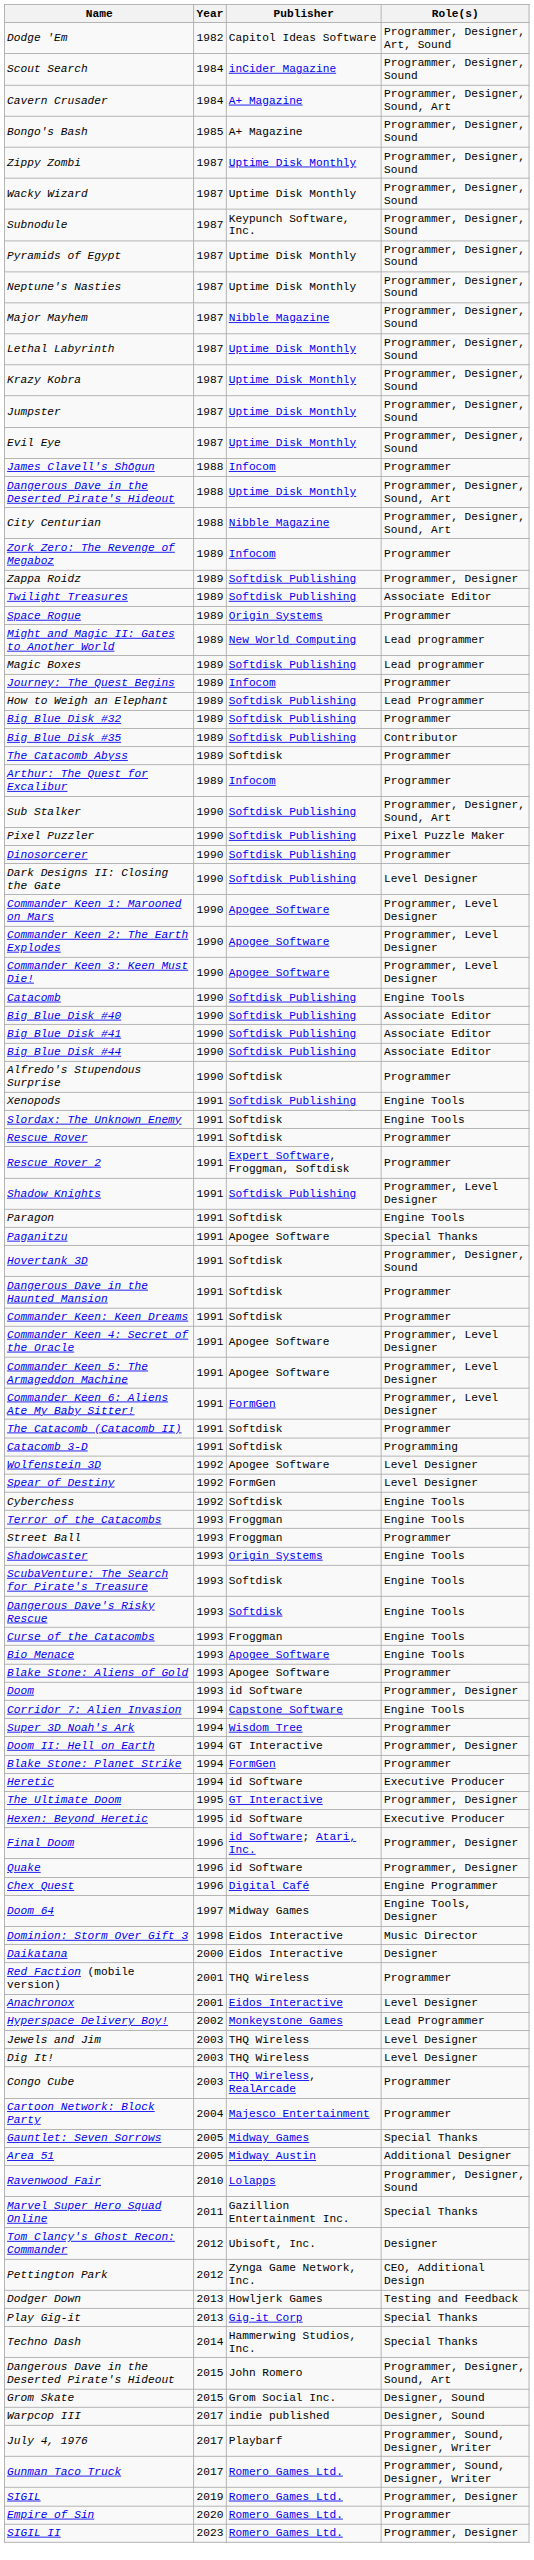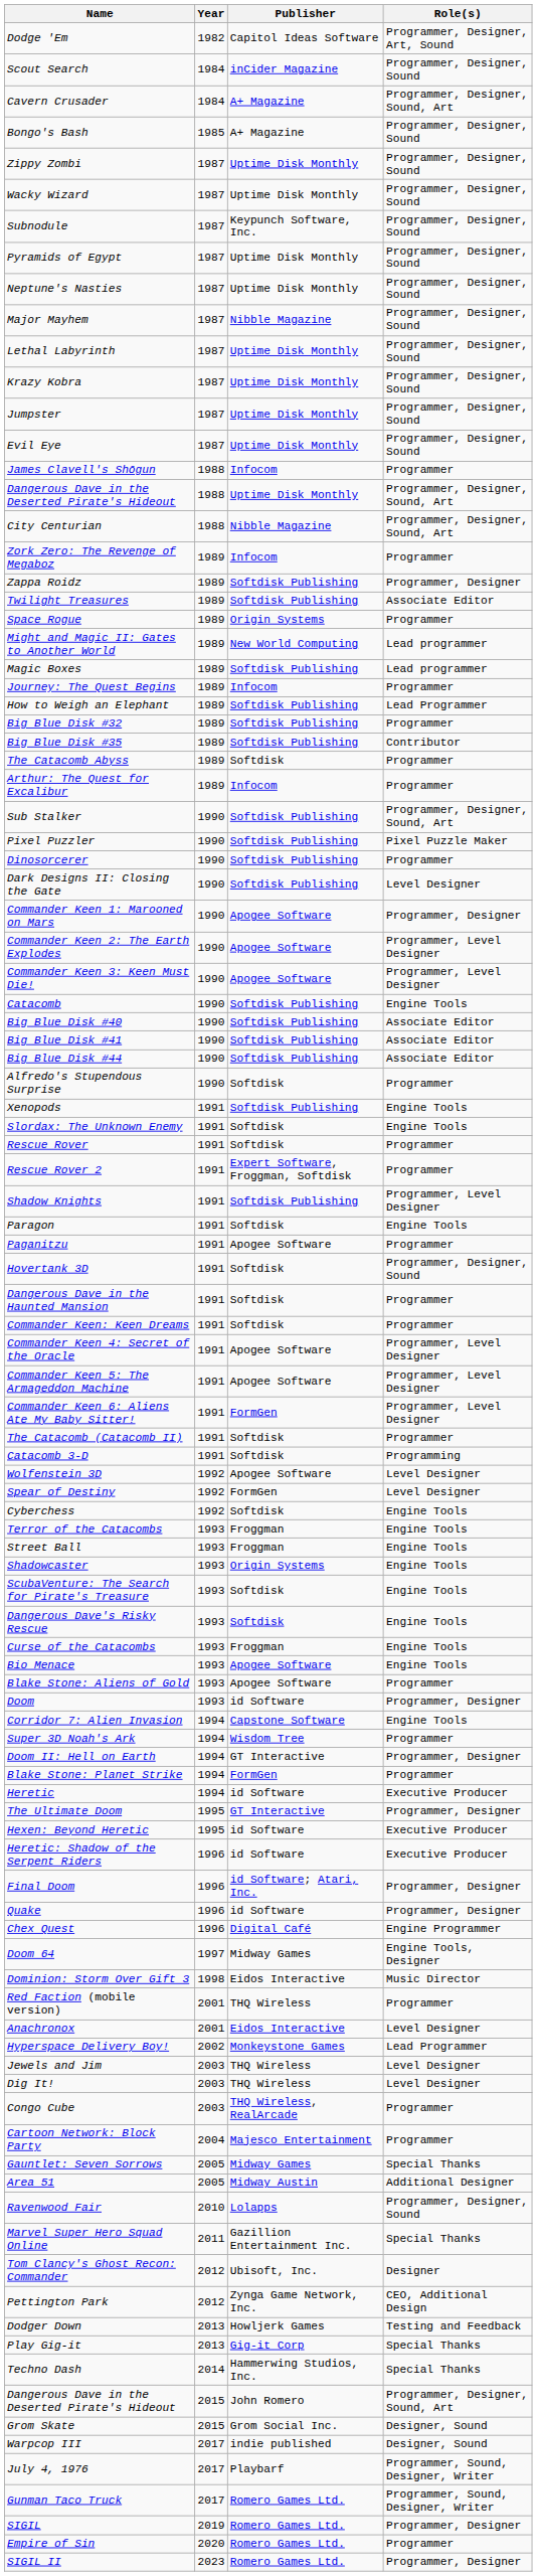 <table class="wikitable sortable" border="1">
 <tr>
 <th scope="col">Name</th>
 <th scope="col">Year</th>
 <th scope="col">Publisher</th>
 <th scope="col">Role(s)</th>
 </tr>
 <tr>
 <td><em>Dodge 'Em</em></td>
 <td>1982</td>
 <td>Capitol Ideas Software</td>
 <td>Programmer, Designer, Art, Sound</td>
 </tr>
 <tr>
 <td><em>Scout Search</em></td>
 <td>1984</td>
 <td><a href='#'>inCider Magazine</a></td>
 <td>Programmer, Designer, Sound</td>
 </tr>
 <tr>
 <td><em>Cavern Crusader</em></td>
 <td>1984</td>
 <td><a href='#'>A+ Magazine</a></td>
 <td>Programmer, Designer, Sound, Art</td>
 </tr>
 <tr>
 <td><em>Bongo's Bash</em></td>
 <td>1985</td>
 <td>A+ Magazine</td>
 <td>Programmer, Designer, Sound</td>
 </tr>
 <tr>
 <td><em>Zippy Zombi</em></td>
 <td>1987</td>
 <td><a href='#'>Uptime Disk Monthly</a></td>
 <td>Programmer, Designer, Sound</td>
 </tr>
 <tr>
 <td><em>Wacky Wizard</em></td>
 <td>1987</td>
 <td>Uptime Disk Monthly</td>
 <td>Programmer, Designer, Sound</td>
 </tr>
 <tr>
 <td><em>Subnodule</em></td>
 <td>1987</td>
 <td>Keypunch Software, Inc.</td>
 <td>Programmer, Designer, Sound</td>
 </tr>
 <tr>
 <td><em>Pyramids of Egypt</em></td>
 <td>1987</td>
 <td>Uptime Disk Monthly</td>
 <td>Programmer, Designer, Sound</td>
 </tr>
 <tr>
 <td><em>Neptune's Nasties</em></td>
 <td>1987</td>
 <td>Uptime Disk Monthly</td>
 <td>Programmer, Designer, Sound</td>
 </tr>
 <tr>
 <td><em>Major Mayhem</em></td>
 <td>1987</td>
 <td><a href='#'>Nibble Magazine</a></td>
 <td>Programmer, Designer, Sound</td>
 </tr>
 <tr>
 <td><em>Lethal Labyrinth</em></td>
 <td>1987</td>
 <td><a href='#'>Uptime Disk Monthly</a></td>
 <td>Programmer, Designer, Sound</td>
 </tr>
 <tr>
 <td><em>Krazy Kobra</em></td>
 <td>1987</td>
 <td><a href='#'>Uptime Disk Monthly</a></td>
 <td>Programmer, Designer, Sound</td>
 </tr>
 <tr>
 <td><em>Jumpster</em></td>
 <td>1987</td>
 <td><a href='#'>Uptime Disk Monthly</a></td>
 <td>Programmer, Designer, Sound</td>
 </tr>
 <tr>
 <td><em>Evil Eye</em></td>
 <td>1987</td>
 <td><a href='#'>Uptime Disk Monthly</a></td>
 <td>Programmer, Designer, Sound</td>
 </tr>
 <tr>
 <td><em><a href='#'>James Clavell's Shōgun</a></em></td>
 <td>1988</td>
 <td><a href='#'>Infocom</a></td>
 <td>Programmer</td>
 </tr>
 <tr>
 <td><em><a href='#'>Dangerous Dave in the Deserted Pirate's Hideout</a></em></td>
 <td>1988</td>
 <td><a href='#'>Uptime Disk Monthly</a></td>
 <td>Programmer, Designer, Sound, Art</td>
 </tr>
 <tr>
 <td><em>City Centurian</em></td>
 <td>1988</td>
 <td><a href='#'>Nibble Magazine</a></td>
 <td>Programmer, Designer, Sound, Art</td>
 </tr>
 <tr>
 <td><em><a href='#'>Zork Zero: The Revenge of Megaboz</a></em></td>
 <td>1989</td>
 <td><a href='#'>Infocom</a></td>
 <td>Programmer</td>
 </tr>
 <tr>
 <td><em>Zappa Roidz</em></td>
 <td>1989</td>
 <td><a href='#'>Softdisk Publishing</a></td>
 <td>Programmer, Designer</td>
 </tr>
 <tr>
 <td><em><a href='#'>Twilight Treasures</a></em></td>
 <td>1989</td>
 <td><a href='#'>Softdisk Publishing</a></td>
 <td>Associate Editor</td>
 </tr>
 <tr>
 <td><em><a href='#'>Space Rogue</a></em></td>
 <td>1989</td>
 <td><a href='#'>Origin Systems</a></td>
 <td>Programmer</td>
 </tr>
 <tr>
 <td><em><a href='#'>Might and Magic II: Gates to Another World</a></em></td>
 <td>1989</td>
 <td><a href='#'>New World Computing</a></td>
 <td>Lead programmer</td>
 </tr>
 <tr>
 <td><em>Magic Boxes</em></td>
 <td>1989</td>
 <td><a href='#'>Softdisk Publishing</a></td>
 <td>Lead programmer</td>
 </tr>
 <tr>
 <td><em><a href='#'>Journey: The Quest Begins</a></em></td>
 <td>1989</td>
 <td><a href='#'>Infocom</a></td>
 <td>Programmer</td>
 </tr>
 <tr>
 <td><em>How to Weigh an Elephant</em></td>
 <td>1989</td>
 <td><a href='#'>Softdisk Publishing</a></td>
 <td>Lead Programmer</td>
 </tr>
 <tr>
 <td><em><a href='#'>Big Blue Disk #32</a></em></td>
 <td>1989</td>
 <td><a href='#'>Softdisk Publishing</a></td>
 <td>Programmer</td>
 </tr>
 <tr>
 <td><em><a href='#'>Big Blue Disk #35</a></em></td>
 <td>1989</td>
 <td><a href='#'>Softdisk Publishing</a></td>
 <td>Contributor</td>
 </tr>
 <tr>
 <td><em><a href='#'>The Catacomb Abyss</a></em></td>
 <td>1989</td>
 <td>Softdisk</td>
 <td>Programmer</td>
 </tr>
 <tr>
 <td><em><a href='#'>Arthur: The Quest for Excalibur</a></em></td>
 <td>1989</td>
 <td><a href='#'>Infocom</a></td>
 <td>Programmer</td>
 </tr>
 <tr>
 <td><em>Sub Stalker</em></td>
 <td>1990</td>
 <td><a href='#'>Softdisk Publishing</a></td>
 <td>Programmer, Designer, Sound, Art</td>
 </tr>
 <tr>
 <td><em>Pixel Puzzler</em></td>
 <td>1990</td>
 <td><a href='#'>Softdisk Publishing</a></td>
 <td>Pixel Puzzle Maker</td>
 </tr>
 <tr>
 <td><em><a href='#'>Dinosorcerer</a></em></td>
 <td>1990</td>
 <td><a href='#'>Softdisk Publishing</a></td>
 <td>Programmer</td>
 </tr>
 <tr>
 <td><em>Dark Designs II: Closing the Gate</em></td>
 <td>1990</td>
 <td><a href='#'>Softdisk Publishing</a></td>
 <td>Level Designer</td>
 </tr>
 <tr>
 <td><em><a href='#'>Commander Keen 1: Marooned on Mars</a></em></td>
 <td>1990</td>
 <td><a href='#'>Apogee Software</a></td>
-<td>Programmer, Level Designer</td>
+<td>Programmer, Designer</td>
 </tr>
 <tr>
 <td><em><a href='#'>Commander Keen 2: The Earth Explodes</a></em></td>
 <td>1990</td>
 <td><a href='#'>Apogee Software</a></td>
 <td>Programmer, Level Designer</td>
 </tr>
 <tr>
 <td><em><a href='#'>Commander Keen 3: Keen Must Die!</a></em></td>
 <td>1990</td>
 <td><a href='#'>Apogee Software</a></td>
 <td>Programmer, Level Designer</td>
 </tr>
 <tr>
 <td><em><a href='#'>Catacomb</a></em></td>
 <td>1990</td>
 <td><a href='#'>Softdisk Publishing</a></td>
 <td>Engine Tools</td>
 </tr>
 <tr>
 <td><em><a href='#'>Big Blue Disk #40</a></em></td>
 <td>1990</td>
 <td><a href='#'>Softdisk Publishing</a></td>
 <td>Associate Editor</td>
 </tr>
 <tr>
 <td><em><a href='#'>Big Blue Disk #41</a></em></td>
 <td>1990</td>
 <td><a href='#'>Softdisk Publishing</a></td>
 <td>Associate Editor</td>
 </tr>
 <tr>
 <td><em><a href='#'>Big Blue Disk #44</a></em></td>
 <td>1990</td>
 <td><a href='#'>Softdisk Publishing</a></td>
 <td>Associate Editor</td>
 </tr>
 <tr>
 <td><em>Alfredo's Stupendous Surprise</em></td>
 <td>1990</td>
 <td>Softdisk</td>
 <td>Programmer</td>
 </tr>
 <tr>
 <td><em>Xenopods</em></td>
 <td>1991</td>
 <td><a href='#'>Softdisk Publishing</a></td>
 <td>Engine Tools</td>
 </tr>
 <tr>
 <td><em><a href='#'>Slordax: The Unknown Enemy</a></em></td>
 <td>1991</td>
 <td>Softdisk</td>
 <td>Engine Tools</td>
 </tr>
 <tr>
 <td><em><a href='#'>Rescue Rover</a></em></td>
 <td>1991</td>
 <td>Softdisk</td>
 <td>Programmer</td>
 </tr>
 <tr>
 <td><em><a href='#'>Rescue Rover 2</a></em></td>
 <td>1991</td>
 <td><a href='#'>Expert Software</a>, Froggman, Softdisk</td>
 <td>Programmer</td>
 </tr>
 <tr>
 <td><em><a href='#'>Shadow Knights</a></em></td>
 <td>1991</td>
 <td><a href='#'>Softdisk Publishing</a></td>
 <td>Programmer, Level Designer</td>
 </tr>
 <tr>
 <td><em>Paragon</em></td>
 <td>1991</td>
 <td>Softdisk</td>
 <td>Engine Tools</td>
 </tr>
 <tr>
 <td><em><a href='#'>Paganitzu</a></em></td>
 <td>1991</td>
 <td>Apogee Software</td>
-<td>Special Thanks</td>
+<td>Programmer</td>
 </tr>
 <tr>
 <td><em><a href='#'>Hovertank 3D</a></em></td>
 <td>1991</td>
 <td>Softdisk</td>
 <td>Programmer, Designer, Sound</td>
 </tr>
 <tr>
 <td><em><a href='#'>Dangerous Dave in the Haunted Mansion</a></em></td>
 <td>1991</td>
 <td>Softdisk</td>
 <td>Programmer</td>
 </tr>
 <tr>
 <td><em><a href='#'>Commander Keen: Keen Dreams</a></em></td>
 <td>1991</td>
 <td>Softdisk</td>
 <td>Programmer</td>
 </tr>
 <tr>
 <td><em><a href='#'>Commander Keen 4: Secret of the Oracle</a></em></td>
 <td>1991</td>
 <td>Apogee Software</td>
 <td>Programmer, Level Designer</td>
 </tr>
 <tr>
 <td><em><a href='#'>Commander Keen 5: The Armageddon Machine</a></em></td>
 <td>1991</td>
 <td>Apogee Software</td>
 <td>Programmer, Level Designer</td>
 </tr>
 <tr>
 <td><em><a href='#'>Commander Keen 6: Aliens Ate My Baby Sitter!</a></em></td>
 <td>1991</td>
 <td><a href='#'>FormGen</a></td>
 <td>Programmer, Level Designer</td>
 </tr>
 <tr>
 <td><em><a href='#'>The Catacomb (Catacomb II)</a></em></td>
 <td>1991</td>
 <td>Softdisk</td>
 <td>Programmer</td>
 </tr>
 <tr>
 <td><em><a href='#'>Catacomb 3-D</a></em></td>
 <td>1991</td>
 <td>Softdisk</td>
 <td>Programming</td>
 </tr>
 <tr>
 <td><em><a href='#'>Wolfenstein 3D</a></em></td>
 <td>1992</td>
 <td>Apogee Software</td>
 <td>Level Designer</td>
 </tr>
 <tr>
 <td><em><a href='#'>Spear of Destiny</a></em></td>
 <td>1992</td>
 <td>FormGen</td>
 <td>Level Designer</td>
 </tr>
 <tr>
 <td><em>Cyberchess</em></td>
 <td>1992</td>
 <td>Softdisk</td>
 <td>Engine Tools</td>
 </tr>
 <tr>
 <td><em><a href='#'>Terror of the Catacombs</a></em></td>
 <td>1993</td>
 <td>Froggman</td>
 <td>Engine Tools</td>
 </tr>
 <tr>
 <td><em>Street Ball</em></td>
 <td>1993</td>
 <td>Froggman</td>
-<td>Programmer</td>
+<td>Engine Tools</td>
 </tr>
 <tr>
 <td><em><a href='#'>Shadowcaster</a></em></td>
 <td>1993</td>
 <td><a href='#'>Origin Systems</a></td>
 <td>Engine Tools</td>
 </tr>
 <tr>
 <td><em><a href='#'>ScubaVenture: The Search for Pirate's Treasure</a></em></td>
 <td>1993</td>
 <td>Softdisk</td>
 <td>Engine Tools</td>
 </tr>
 <tr>
 <td><em><a href='#'>Dangerous Dave's Risky Rescue</a></em></td>
 <td>1993</td>
 <td><a href='#'>Softdisk</a></td>
 <td>Engine Tools</td>
 </tr>
 <tr>
 <td><em><a href='#'>Curse of the Catacombs</a></em></td>
 <td>1993</td>
 <td>Froggman</td>
 <td>Engine Tools</td>
 </tr>
 <tr>
 <td><em><a href='#'>Bio Menace</a></em></td>
 <td>1993</td>
 <td><a href='#'>Apogee Software</a></td>
 <td>Engine Tools</td>
 </tr>
 <tr>
 <td><em><a href='#'>Blake Stone: Aliens of Gold</a></em></td>
 <td>1993</td>
 <td>Apogee Software</td>
 <td>Programmer</td>
 </tr>
 <tr>
 <td><em><a href='#'>Doom</a></em></td>
 <td>1993</td>
 <td>id Software</td>
 <td>Programmer, Designer</td>
 </tr>
 <tr>
 <td><em><a href='#'>Corridor 7: Alien Invasion</a></em></td>
 <td>1994</td>
 <td><a href='#'>Capstone Software</a></td>
 <td>Engine Tools</td>
 </tr>
 <tr>
 <td><em><a href='#'>Super 3D Noah's Ark</a></em></td>
 <td>1994</td>
 <td><a href='#'>Wisdom Tree</a></td>
 <td>Programmer</td>
 </tr>
 <tr>
 <td><em><a href='#'>Doom II: Hell on Earth</a></em></td>
 <td>1994</td>
 <td>GT Interactive</td>
 <td>Programmer, Designer</td>
 </tr>
 <tr>
 <td><em><a href='#'>Blake Stone: Planet Strike</a></em></td>
 <td>1994</td>
 <td><a href='#'>FormGen</a></td>
 <td>Programmer</td>
 </tr>
 <tr>
 <td><em><a href='#'>Heretic</a></em></td>
 <td>1994</td>
 <td>id Software</td>
 <td>Executive Producer</td>
 </tr>
 <tr>
 <td><em><a href='#'>The Ultimate Doom</a></em></td>
 <td>1995</td>
 <td><a href='#'>GT Interactive</a></td>
 <td>Programmer, Designer</td>
 </tr>
 <tr>
 <td><em><a href='#'>Hexen: Beyond Heretic</a></em></td>
 <td>1995</td>
 <td>id Software</td>
 <td>Executive Producer</td>
 </tr>
 <tr>
+<td><em><a href='#'>Heretic: Shadow of the Serpent Riders</a></em></td>
+<td>1996</td>
+<td>id Software</td>
+<td>Executive Producer</td>
+</tr>
+<tr>
 <td><em><a href='#'>Final Doom</a></em></td>
 <td>1996</td>
 <td><a href='#'>id Software</a>; <a href='#'>Atari, Inc.</a></td>
 <td>Programmer, Designer</td>
 </tr>
 <tr>
 <td><em><a href='#'>Quake</a></em></td>
 <td>1996</td>
 <td>id Software</td>
 <td>Programmer, Designer</td>
 </tr>
 <tr>
 <td><em><a href='#'>Chex Quest</a></em></td>
 <td>1996</td>
 <td><a href='#'>Digital Café</a></td>
 <td>Engine Programmer</td>
 </tr>
 <tr>
 <td><em><a href='#'>Doom 64</a></em></td>
 <td>1997</td>
 <td>Midway Games</td>
 <td>Engine Tools, Designer</td>
 </tr>
 <tr>
 <td><em><a href='#'>Dominion: Storm Over Gift 3</a></em></td>
 <td>1998</td>
 <td>Eidos Interactive</td>
 <td>Music Director</td>
-</tr>
-<tr>
-<td><em><a href='#'>Daikatana</a></em></td>
-<td>2000</td>
-<td>Eidos Interactive</td>
-<td>Designer</td>
 </tr>
 <tr>
 <td><em><a href='#'>Red Faction</a></em> (mobile version)</td>
 <td>2001</td>
 <td>THQ Wireless</td>
 <td>Programmer</td>
 </tr>
 <tr>
 <td><em><a href='#'>Anachronox</a></em></td>
 <td>2001</td>
 <td><a href='#'>Eidos Interactive</a></td>
 <td>Level Designer</td>
 </tr>
 <tr>
 <td><em><a href='#'>Hyperspace Delivery Boy!</a></em></td>
 <td>2002</td>
 <td><a href='#'>Monkeystone Games</a></td>
 <td>Lead Programmer</td>
 </tr>
 <tr>
 <td><em>Jewels and Jim</em></td>
 <td>2003</td>
 <td>THQ Wireless</td>
 <td>Level Designer</td>
 </tr>
 <tr>
 <td><em>Dig It!</em></td>
 <td>2003</td>
 <td>THQ Wireless</td>
 <td>Level Designer</td>
 </tr>
 <tr>
 <td><em>Congo Cube</em></td>
 <td>2003</td>
 <td><a href='#'>THQ Wireless</a>, <a href='#'>RealArcade</a></td>
 <td>Programmer</td>
 </tr>
 <tr>
 <td><em><a href='#'>Cartoon Network: Block Party</a></em></td>
 <td>2004</td>
 <td><a href='#'>Majesco Entertainment</a></td>
 <td>Programmer</td>
 </tr>
 <tr>
 <td><em><a href='#'>Gauntlet: Seven Sorrows</a></em></td>
 <td>2005</td>
 <td><a href='#'>Midway Games</a></td>
 <td>Special Thanks</td>
 </tr>
 <tr>
 <td><em><a href='#'>Area 51</a></em></td>
 <td>2005</td>
 <td><a href='#'>Midway Austin</a></td>
 <td>Additional Designer</td>
 </tr>
 <tr>
 <td><em><a href='#'>Ravenwood Fair</a></em></td>
 <td>2010</td>
 <td><a href='#'>Lolapps</a></td>
 <td>Programmer, Designer, Sound</td>
 </tr>
 <tr>
 <td><em><a href='#'>Marvel Super Hero Squad Online</a></em></td>
 <td>2011</td>
 <td>Gazillion Entertainment Inc.</td>
 <td>Special Thanks</td>
 </tr>
 <tr>
 <td><em><a href='#'>Tom Clancy's Ghost Recon: Commander</a></em></td>
 <td>2012</td>
 <td>Ubisoft, Inc.</td>
 <td>Designer</td>
 </tr>
 <tr>
 <td><em>Pettington Park</em></td>
 <td>2012</td>
 <td>Zynga Game Network, Inc.</td>
 <td>CEO, Additional Design</td>
 </tr>
 <tr>
 <td><em>Dodger Down</em></td>
 <td>2013</td>
 <td>Howljerk Games</td>
 <td>Testing and Feedback</td>
 </tr>
 <tr>
 <td><em>Play Gig-it</em></td>
 <td>2013</td>
 <td><a href='#'>Gig-it Corp</a></td>
 <td>Special Thanks</td>
 </tr>
 <tr>
 <td><em>Techno Dash</em></td>
 <td>2014</td>
 <td>Hammerwing Studios, Inc.</td>
 <td>Special Thanks</td>
 </tr>
 <tr>
 <td><em>Dangerous Dave in the Deserted Pirate's Hideout</em></td>
 <td>2015</td>
 <td>John Romero</td>
 <td>Programmer, Designer, Sound, Art</td>
 </tr>
 <tr>
 <td><em>Grom Skate</em></td>
 <td>2015</td>
 <td>Grom Social Inc.</td>
 <td>Designer, Sound</td>
 </tr>
 <tr>
 <td><em>Warpcop III</em></td>
 <td>2017</td>
 <td>indie published</td>
 <td>Designer, Sound</td>
 </tr>
 <tr>
 <td><em>July 4, 1976</em></td>
 <td>2017</td>
 <td>Playbarf</td>
 <td>Programmer, Sound, Designer, Writer</td>
 </tr>
 <tr>
 <td><em><a href='#'>Gunman Taco Truck</a></em></td>
 <td>2017</td>
 <td><a href='#'>Romero Games Ltd.</a></td>
 <td>Programmer, Sound, Designer, Writer</td>
 </tr>
 <tr>
 <td><em><a href='#'>SIGIL</a></em></td>
 <td>2019</td>
 <td><a href='#'>Romero Games Ltd.</a></td>
 <td>Programmer, Designer</td>
 </tr>
 <tr>
 <td><em><a href='#'>Empire of Sin</a></em></td>
 <td>2020</td>
 <td><a href='#'>Romero Games Ltd.</a></td>
 <td>Programmer</td>
 </tr>
 <tr>
 <td><em><a href='#'>SIGIL II</a></em></td>
 <td>2023</td>
 <td><a href='#'>Romero Games Ltd.</a></td>
 <td>Programmer, Designer</td>
 </tr>
 </table>
